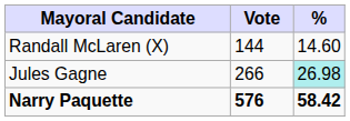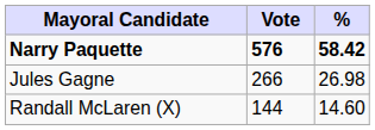 <table class="wikitable">
 <tr>
 <th style="background:#ddf; width:200px;">Mayoral Candidate</th>
 <th style="background:#ddf; width:50px;">Vote</th>
 <th style="background:#ddf; width:30px;">%</th>
 </tr>
 <tr>
+<td><strong>Narry Paquette</strong></td>
+<td><strong>576</strong></td>
+<td><strong>58.42</strong></td>
+</tr>
+<tr>
+<td>Jules Gagne</td>
+<td>266</td>
+<td>26.98</td>
+</tr>
+<tr>
 <td>Randall McLaren (X)</td>
 <td>144</td>
 <td>14.60</td>
 </tr>
-<tr>
-<td>Jules Gagne</td>
-<td>266</td>
-<td style="background: paleturquoise;">26.98</td>
-</tr>
-<tr>
-<td><strong>Narry Paquette</strong></td>
-<td><strong>576</strong></td>
-<td><strong>58.42</strong></td>
-</tr>
 </table>
